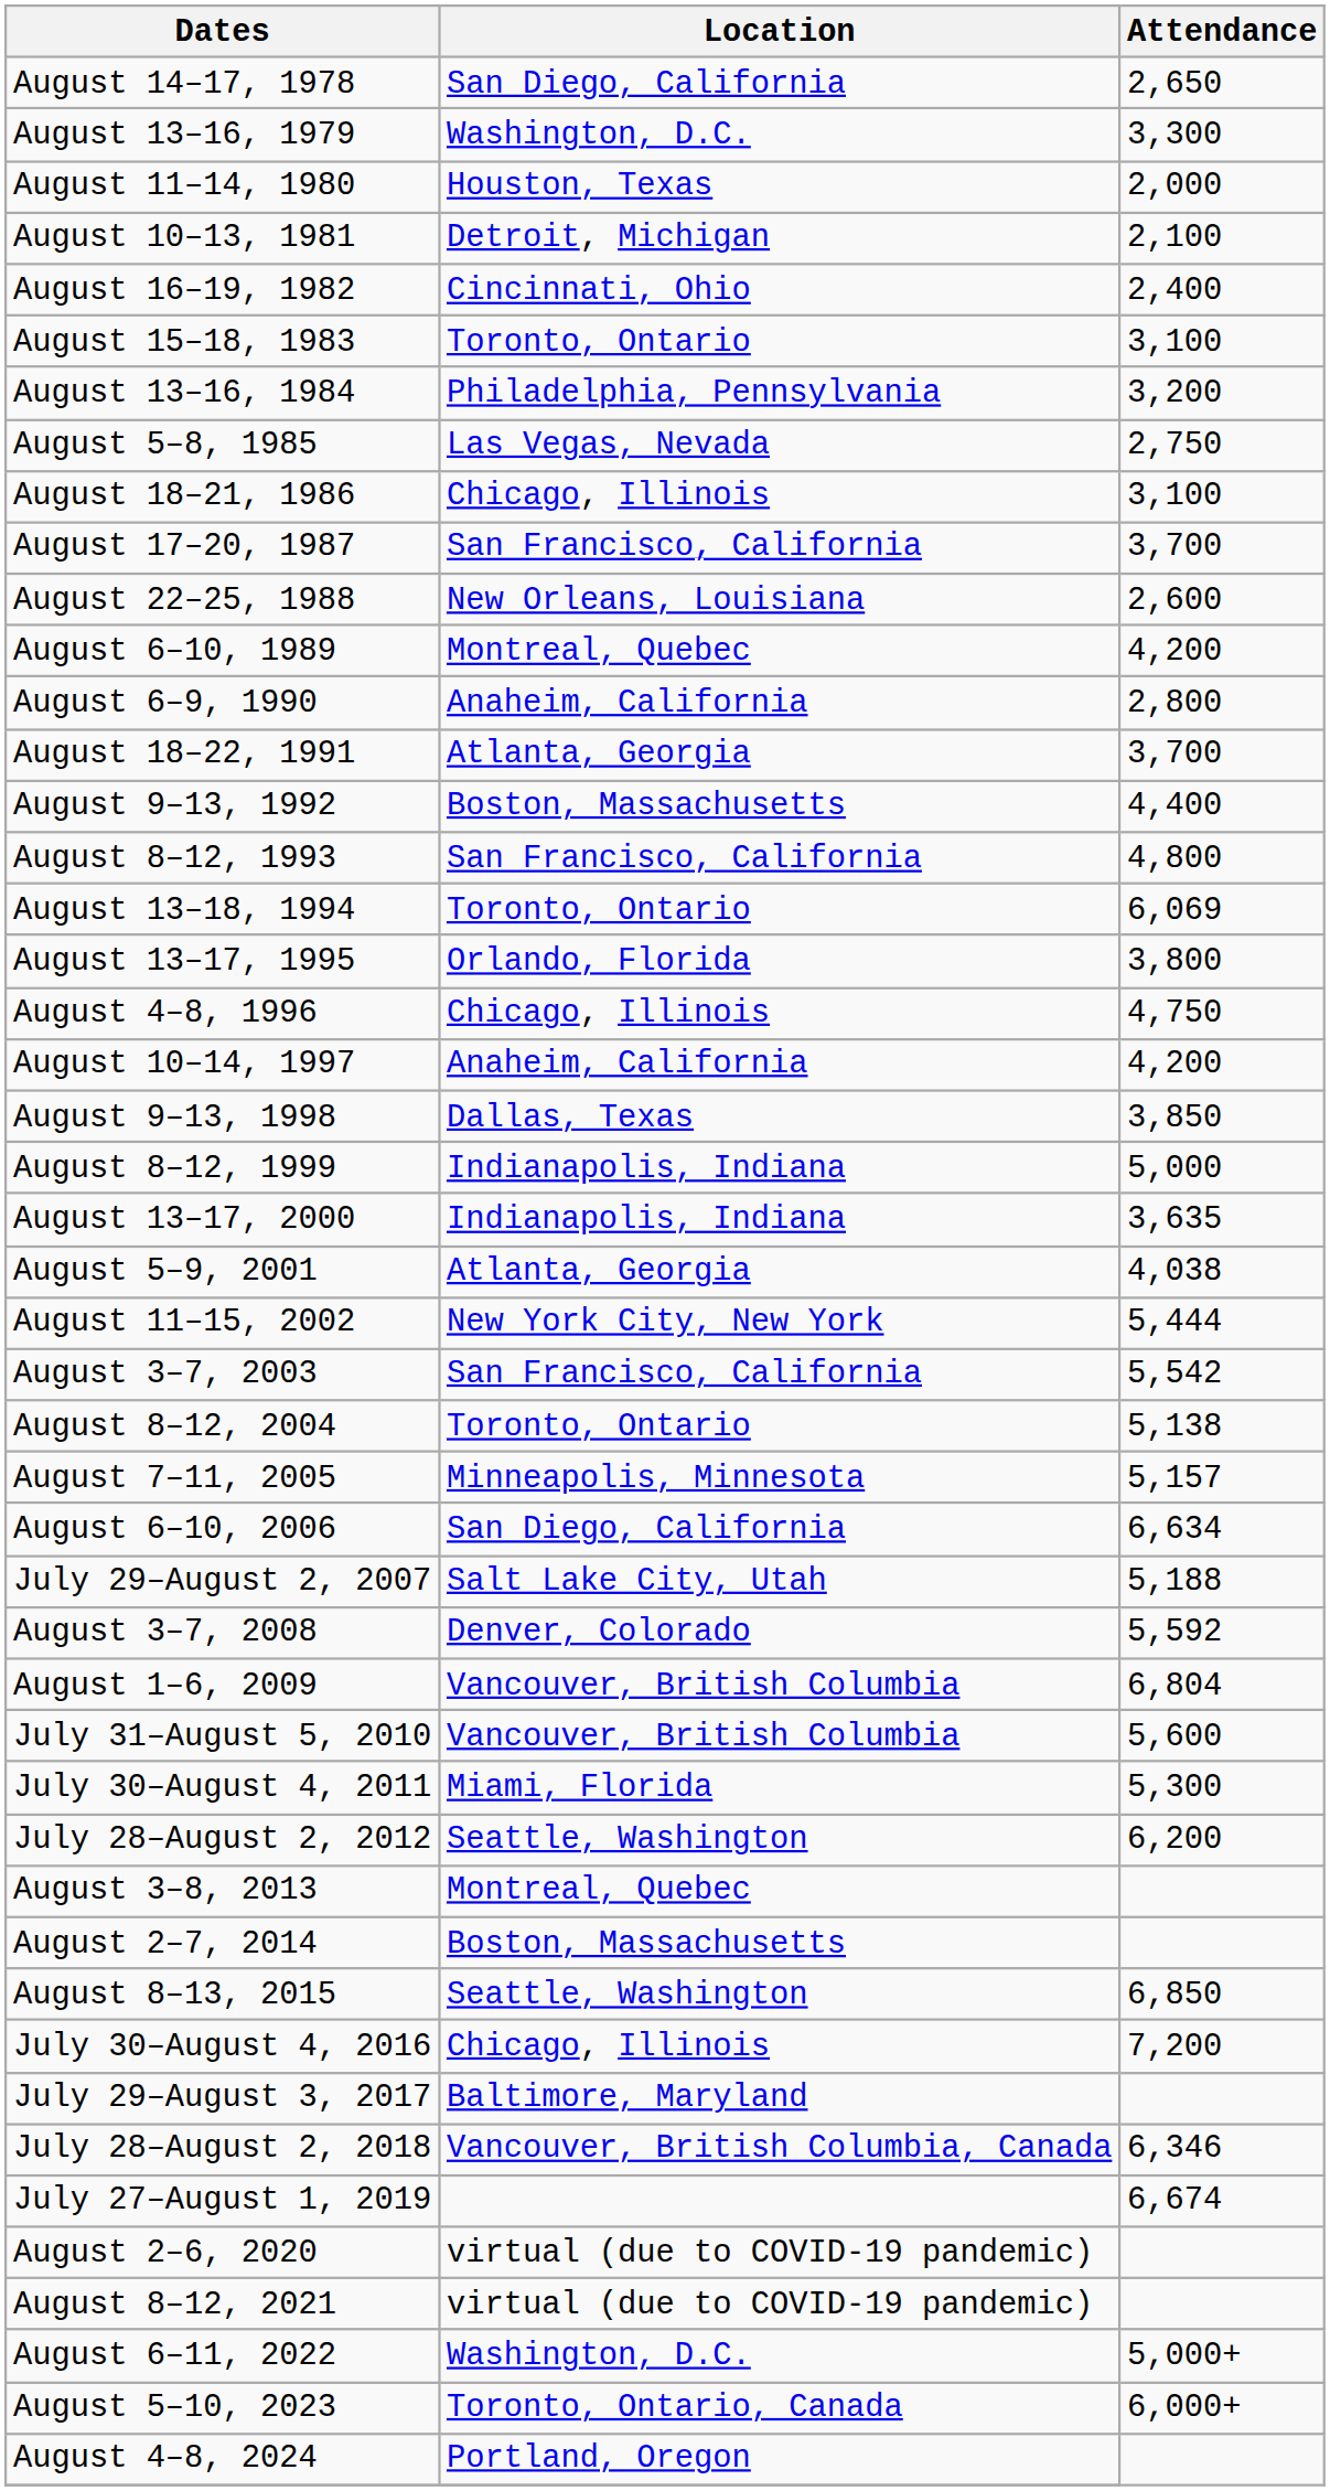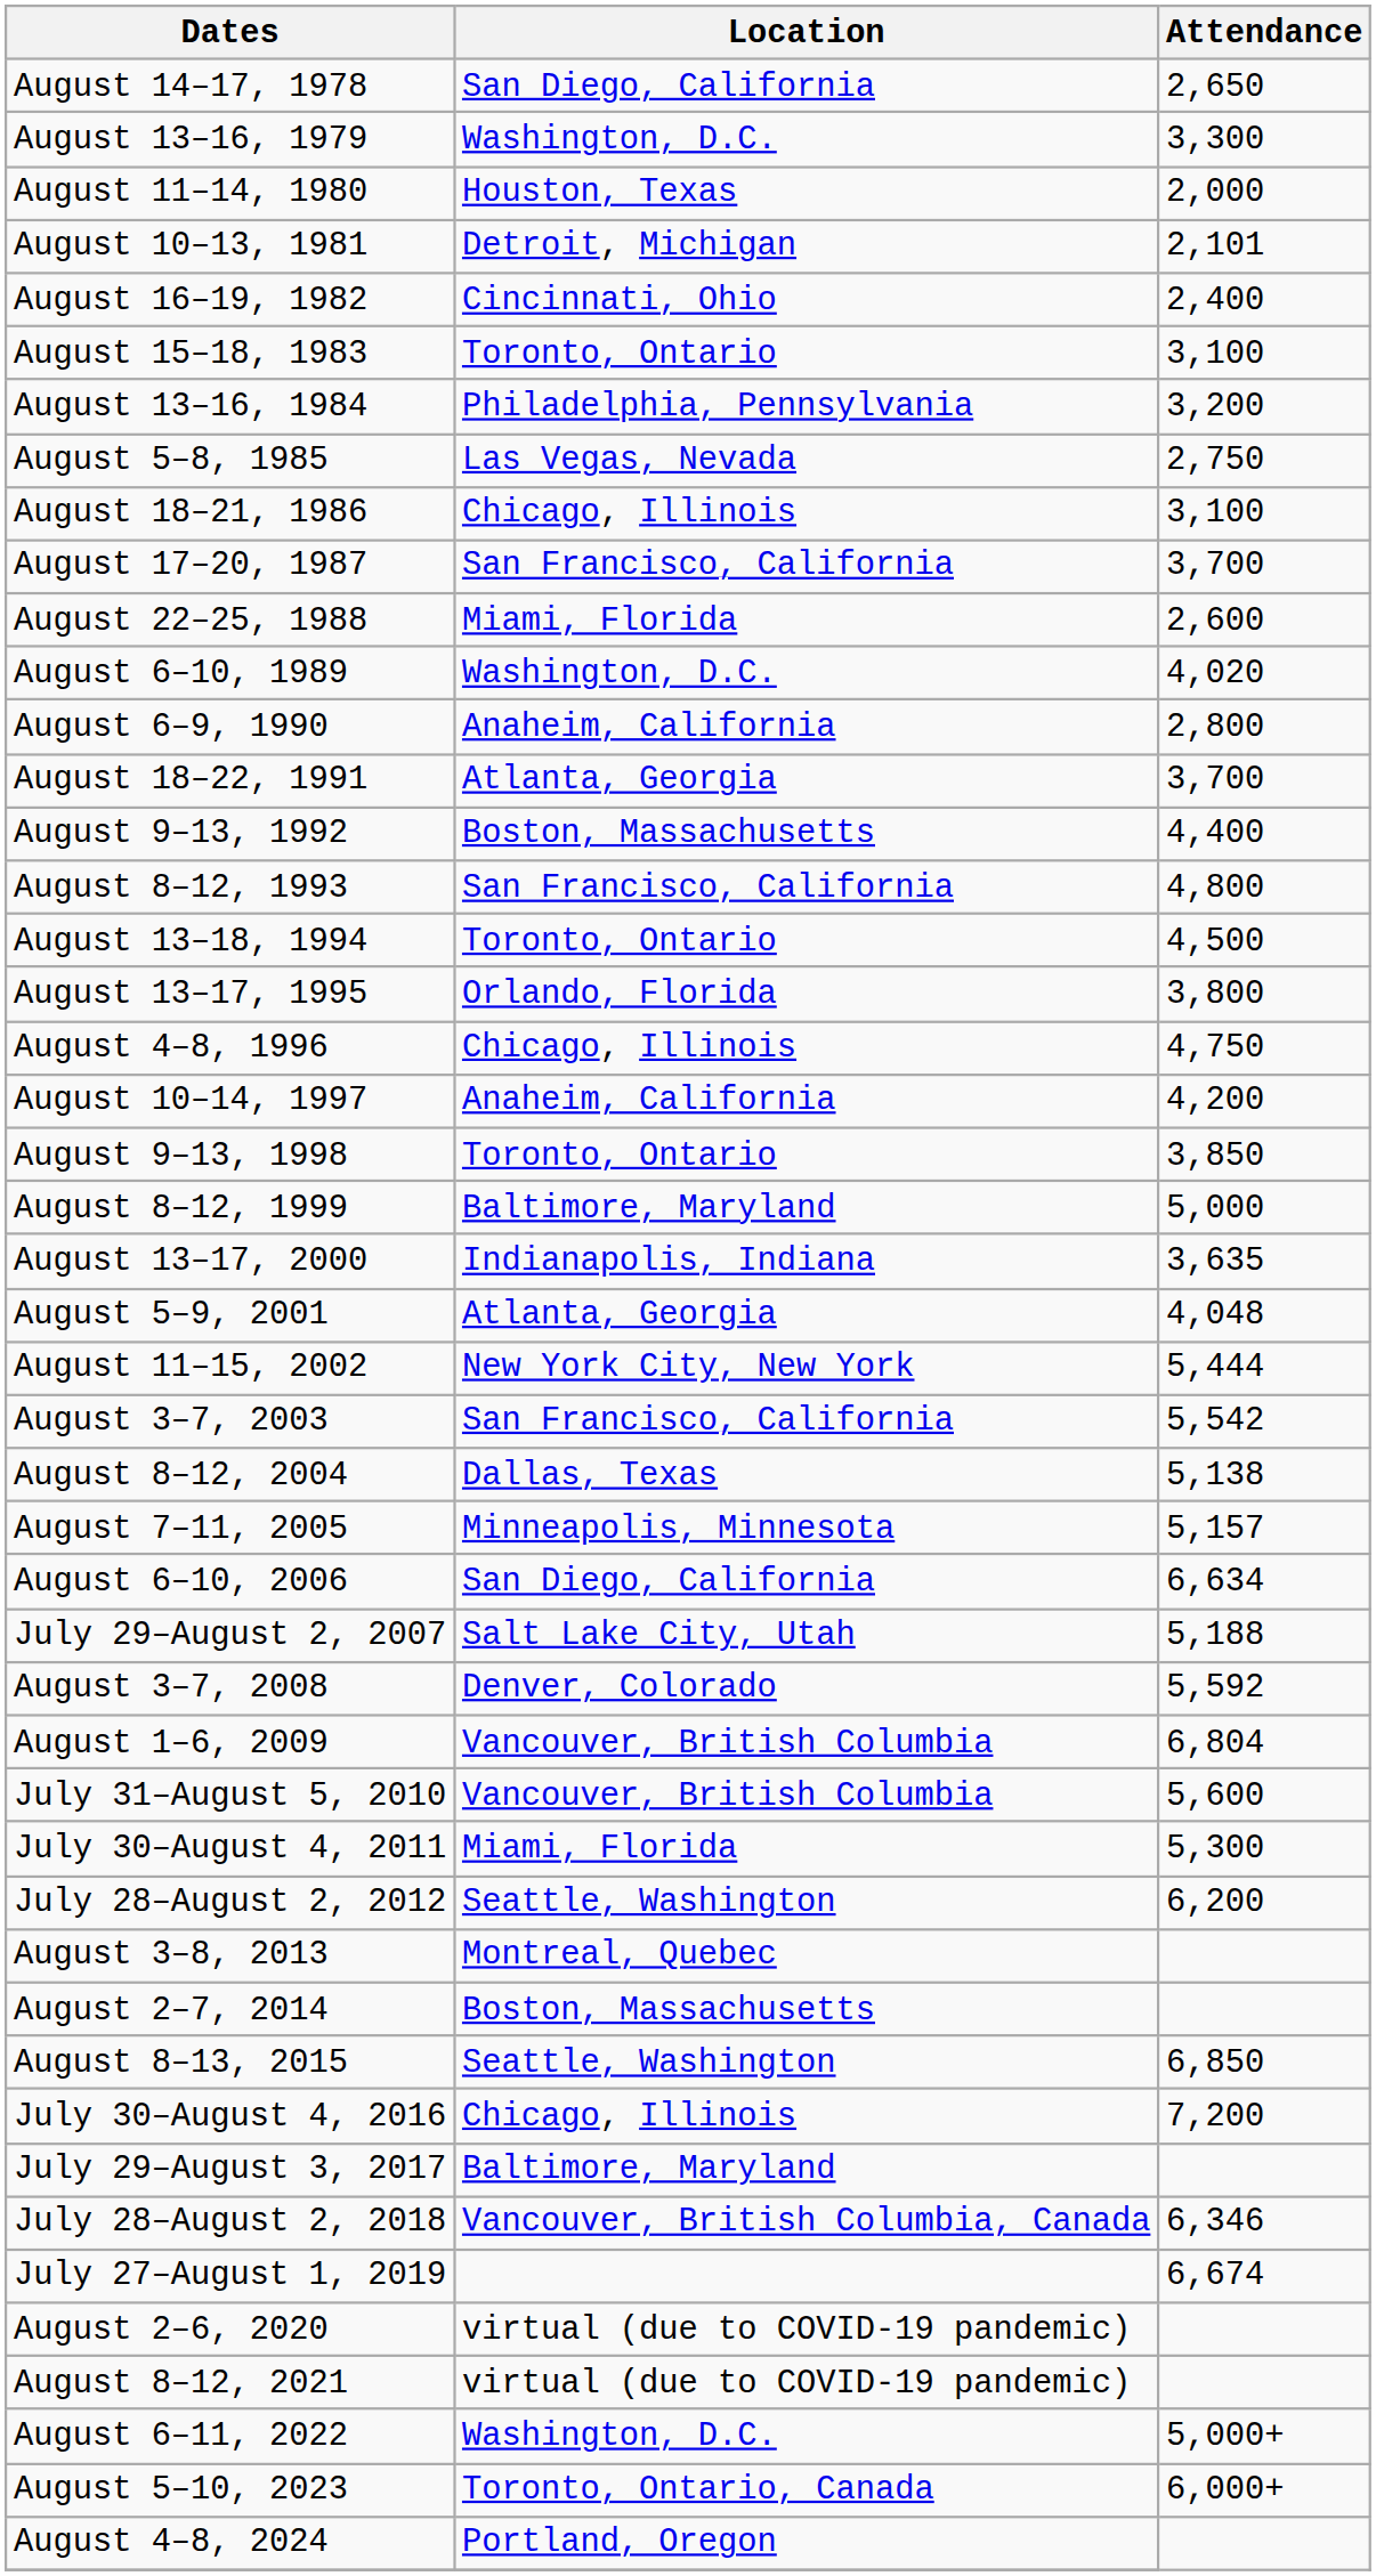 <table class="wikitable">
 <tr>
 <th>Dates</th>
 <th>Location</th>
 <th>Attendance</th>
 </tr>
 <tr>
 <td>August 14–17, 1978</td>
 <td><a href='#'>San Diego, California</a></td>
 <td>2,650</td>
 </tr>
 <tr>
 <td>August 13–16, 1979</td>
 <td><a href='#'>Washington, D.C.</a></td>
 <td>3,300</td>
 </tr>
 <tr>
 <td>August 11–14, 1980</td>
 <td><a href='#'>Houston, Texas</a></td>
 <td>2,000</td>
 </tr>
 <tr>
 <td>August 10–13, 1981</td>
 <td><a href='#'>Detroit</a>, <a href='#'>Michigan</a></td>
-<td>2,100</td>
+<td>2,101</td>
 </tr>
 <tr>
 <td>August 16–19, 1982</td>
 <td><a href='#'>Cincinnati, Ohio</a></td>
 <td>2,400</td>
 </tr>
 <tr>
 <td>August 15–18, 1983</td>
 <td><a href='#'>Toronto, Ontario</a></td>
 <td>3,100</td>
 </tr>
 <tr>
 <td>August 13–16, 1984</td>
 <td><a href='#'>Philadelphia, Pennsylvania</a></td>
 <td>3,200</td>
 </tr>
 <tr>
 <td>August 5–8, 1985</td>
 <td><a href='#'>Las Vegas, Nevada</a></td>
 <td>2,750</td>
 </tr>
 <tr>
 <td>August 18–21, 1986</td>
 <td><a href='#'>Chicago</a>, <a href='#'>Illinois</a></td>
 <td>3,100</td>
 </tr>
 <tr>
 <td>August 17–20, 1987</td>
 <td><a href='#'>San Francisco, California</a></td>
 <td>3,700</td>
 </tr>
 <tr>
 <td>August 22–25, 1988</td>
-<td><a href='#'>New Orleans, Louisiana</a></td>
+<td><a href='#'>Miami, Florida</a></td>
 <td>2,600</td>
 </tr>
 <tr>
 <td>August 6–10, 1989</td>
-<td><a href='#'>Montreal, Quebec</a></td>
-<td>4,200</td>
+<td><a href='#'>Washington, D.C.</a></td>
+<td>4,020</td>
 </tr>
 <tr>
 <td>August 6–9, 1990</td>
 <td><a href='#'>Anaheim, California</a></td>
 <td>2,800</td>
 </tr>
 <tr>
 <td>August 18–22, 1991</td>
 <td><a href='#'>Atlanta, Georgia</a></td>
 <td>3,700</td>
 </tr>
 <tr>
 <td>August 9–13, 1992</td>
 <td><a href='#'>Boston, Massachusetts</a></td>
 <td>4,400</td>
 </tr>
 <tr>
 <td>August 8–12, 1993</td>
 <td><a href='#'>San Francisco, California</a></td>
 <td>4,800</td>
 </tr>
 <tr>
 <td>August 13–18, 1994</td>
 <td><a href='#'>Toronto, Ontario</a></td>
-<td>6,069</td>
+<td>4,500</td>
 </tr>
 <tr>
 <td>August 13–17, 1995</td>
 <td><a href='#'>Orlando, Florida</a></td>
 <td>3,800</td>
 </tr>
 <tr>
 <td>August 4–8, 1996</td>
 <td><a href='#'>Chicago</a>, <a href='#'>Illinois</a></td>
 <td>4,750</td>
 </tr>
 <tr>
 <td>August 10–14, 1997</td>
 <td><a href='#'>Anaheim, California</a></td>
 <td>4,200</td>
 </tr>
 <tr>
 <td>August 9–13, 1998</td>
-<td><a href='#'>Dallas, Texas</a></td>
+<td><a href='#'>Toronto, Ontario</a></td>
 <td>3,850</td>
 </tr>
 <tr>
 <td>August 8–12, 1999</td>
-<td><a href='#'>Indianapolis, Indiana</a></td>
+<td><a href='#'>Baltimore, Maryland</a></td>
 <td>5,000</td>
 </tr>
 <tr>
 <td>August 13–17, 2000</td>
 <td><a href='#'>Indianapolis, Indiana</a></td>
 <td>3,635</td>
 </tr>
 <tr>
 <td>August 5–9, 2001</td>
 <td><a href='#'>Atlanta, Georgia</a></td>
-<td>4,038</td>
+<td>4,048</td>
 </tr>
 <tr>
 <td>August 11–15, 2002</td>
 <td><a href='#'>New York City, New York</a></td>
 <td>5,444</td>
 </tr>
 <tr>
 <td>August 3–7, 2003</td>
 <td><a href='#'>San Francisco, California</a></td>
 <td>5,542</td>
 </tr>
 <tr>
 <td>August 8–12, 2004</td>
-<td><a href='#'>Toronto, Ontario</a></td>
+<td><a href='#'>Dallas, Texas</a></td>
 <td>5,138</td>
 </tr>
 <tr>
 <td>August 7–11, 2005</td>
 <td><a href='#'>Minneapolis, Minnesota</a></td>
 <td>5,157</td>
 </tr>
 <tr>
 <td>August 6–10, 2006</td>
 <td><a href='#'>San Diego, California</a></td>
 <td>6,634</td>
 </tr>
 <tr>
 <td>July 29–August 2, 2007</td>
 <td><a href='#'>Salt Lake City, Utah</a></td>
 <td>5,188</td>
 </tr>
 <tr>
 <td>August 3–7, 2008</td>
 <td><a href='#'>Denver, Colorado</a></td>
 <td>5,592</td>
 </tr>
 <tr>
 <td>August 1–6, 2009</td>
 <td><a href='#'>Vancouver, British Columbia</a></td>
 <td>6,804</td>
 </tr>
 <tr>
 <td>July 31–August 5, 2010</td>
 <td><a href='#'>Vancouver, British Columbia</a></td>
 <td>5,600</td>
 </tr>
 <tr>
 <td>July 30–August 4, 2011</td>
 <td><a href='#'>Miami, Florida</a></td>
 <td>5,300</td>
 </tr>
 <tr>
 <td>July 28–August 2, 2012</td>
 <td><a href='#'>Seattle, Washington</a></td>
 <td>6,200</td>
 </tr>
 <tr>
 <td>August 3–8, 2013</td>
 <td><a href='#'>Montreal, Quebec</a></td>
 <td></td>
 </tr>
 <tr>
 <td>August 2–7, 2014</td>
 <td><a href='#'>Boston, Massachusetts</a></td>
 <td></td>
 </tr>
 <tr>
 <td>August 8–13, 2015</td>
 <td><a href='#'>Seattle, Washington</a></td>
 <td>6,850</td>
 </tr>
 <tr>
 <td>July 30–August 4, 2016</td>
 <td><a href='#'>Chicago</a>, <a href='#'>Illinois</a></td>
 <td>7,200</td>
 </tr>
 <tr>
 <td>July 29–August 3, 2017</td>
 <td><a href='#'>Baltimore, Maryland</a></td>
 <td></td>
 </tr>
 <tr>
 <td>July 28–August 2, 2018</td>
 <td><a href='#'>Vancouver, British Columbia, Canada</a></td>
 <td>6,346</td>
 </tr>
 <tr>
 <td>July 27–August 1, 2019</td>
 <td></td>
 <td>6,674</td>
 </tr>
 <tr>
 <td>August 2–6, 2020</td>
 <td>virtual (due to COVID-19 pandemic)</td>
 <td></td>
 </tr>
 <tr>
 <td>August 8–12, 2021</td>
 <td>virtual (due to COVID-19 pandemic)</td>
 <td></td>
 </tr>
 <tr>
 <td>August 6–11, 2022</td>
 <td><a href='#'>Washington, D.C.</a></td>
 <td>5,000+</td>
 </tr>
 <tr>
 <td>August 5–10, 2023</td>
 <td><a href='#'>Toronto, Ontario, Canada</a></td>
 <td>6,000+</td>
 </tr>
 <tr>
 <td>August 4–8, 2024</td>
 <td><a href='#'>Portland, Oregon</a></td>
 </tr>
 <tr>
 </tr>
 </table>
